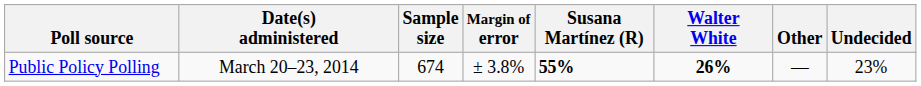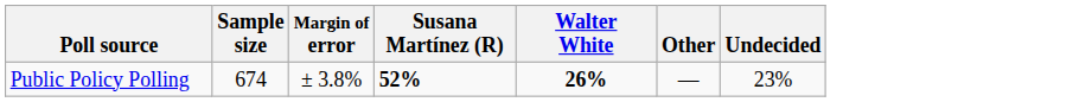 <table class="wikitable">
 <tr valign= bottom>
 <th style="width:150px;">Poll source</th>
-<th style="width:190px;">Date(s)<br>administered</th>
 <th class=small>Sample<br>size</th>
 <th><small>Margin of</small><br>error</th>
 <th style="width:100px;">Susana<br>Martínez (R)</th>
 <th style="width:100px;"><a href='#'>Walter<br>White</a></th>
 <th style="width:40px;">Other</th>
 <th style="width:40px;">Undecided</th>
 </tr>
 <tr>
 <td><a href='#'>Public Policy Polling</a></td>
-<td align=center>March 20–23, 2014</td>
 <td align=center>674</td>
 <td align=center>± 3.8%</td>
-<td><strong>55%</strong></td>
+<td><strong>52%</strong></td>
 <td align=center><strong>26%</strong></td>
 <td align=center>—</td>
 <td align=center>23%</td>
 </tr>
 </table>
